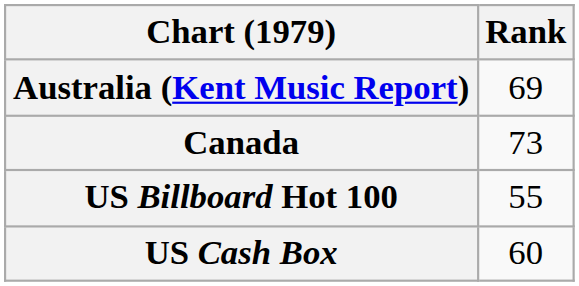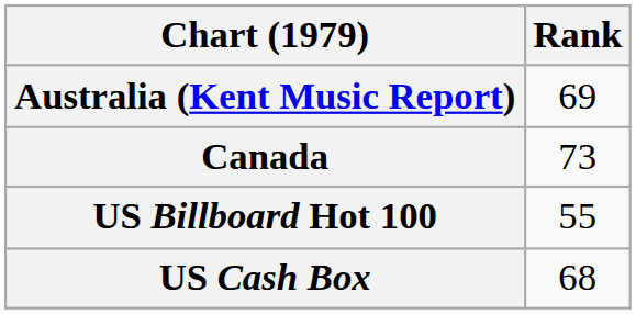 <table class="wikitable sortable plainrowheaders">
 <tr>
 <th scope="col">Chart (1979)</th>
 <th scope="col">Rank</th>
 </tr>
 <tr>
 <th scope="row">Australia (<a href='#'>Kent Music Report</a>)</th>
 <td style="text-align:center;">69</td>
 </tr>
 <tr>
 <th scope="row">Canada</th>
 <td style="text-align:center;">73</td>
 </tr>
 <tr>
 <th scope="row">US <em>Billboard</em> Hot 100</th>
 <td style="text-align:center;">55</td>
 </tr>
 <tr>
 <th scope="row">US <em>Cash Box</em></th>
-<td style="text-align:center;">60</td>
+<td style="text-align:center;">68</td>
 </tr>
 </table>
